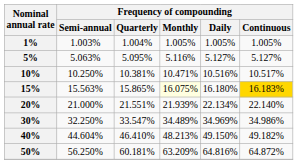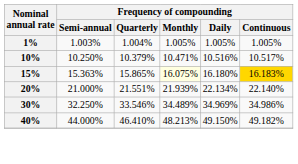 <table class="wikitable" style="text-align:center" align="center">
 <tr>
 <th rowspan="2">Nominal<br>annual rate</th>
 <th colspan="5">Frequency of compounding</th>
 </tr>
 <tr>
 <th>Semi-annual</th>
 <th>Quarterly</th>
 <th>Monthly</th>
 <th>Daily</th>
 <th>Continuous</th>
 </tr>
 <tr>
 <th>1%</th>
 <td>1.003%</td>
 <td>1.004%</td>
 <td>1.005%</td>
 <td>1.005%</td>
 <td>1.005%</td>
 </tr>
 <tr>
-<th>5%</th>
-<td>5.063%</td>
-<td>5.095%</td>
-<td>5.116%</td>
-<td>5.127%</td>
-<td>5.127%</td>
-</tr>
-<tr>
 <th>10%</th>
 <td>10.250%</td>
-<td>10.381%</td>
+<td>10.379%</td>
 <td>10.471%</td>
 <td>10.516%</td>
 <td>10.517%</td>
 </tr>
 <tr>
 <th>15%</th>
-<td>15.563%</td>
+<td>15.363%</td>
 <td>15.865%</td>
 <td style="background: lightyellow;">16.075%</td>
 <td>16.180%</td>
 <td style="background: gold;">16.183%</td>
 </tr>
 <tr>
 <th>20%</th>
 <td>21.000%</td>
 <td>21.551%</td>
 <td>21.939%</td>
 <td>22.134%</td>
 <td>22.140%</td>
 </tr>
 <tr>
 <th>30%</th>
 <td>32.250%</td>
-<td>33.547%</td>
+<td>33.546%</td>
 <td>34.489%</td>
 <td>34.969%</td>
 <td>34.986%</td>
 </tr>
 <tr>
 <th>40%</th>
-<td>44.604%</td>
+<td>44.000%</td>
 <td>46.410%</td>
 <td>48.213%</td>
 <td>49.150%</td>
 <td>49.182%</td>
 </tr>
 <tr>
-<th>50%</th>
-<td>56.250%</td>
-<td>60.181%</td>
-<td>63.209%</td>
-<td>64.816%</td>
-<td>64.872%</td>
-</tr>
-<tr>
 </tr>
 </table>
